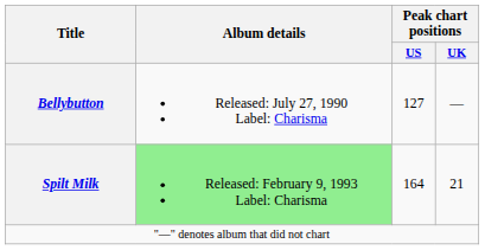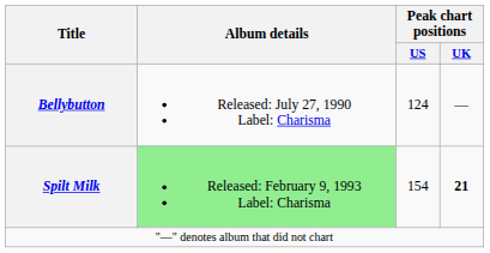 <table class="wikitable plainrowheaders" style="text-align:center;">
 <tr>
 <th scope="col" rowspan="2" style="width:9em;">Title</th>
 <th scope="col" rowspan="2" style="width:18em;">Album details</th>
 <th scope="col" colspan="3">Peak chart positions</th>
 </tr>
 <tr>
 <th scope="col" style="width:3em;font-size:90%;"><a href='#'>US</a></th>
 <th scope="col" style="width:3em;font-size:90%;"><a href='#'>UK</a></th>
 </tr>
 <tr>
 <th scope="row"><em><a href='#'>Bellybutton</a></em></th>
 <td><br><ul><li>Released: July 27, 1990</li><li>Label: <a href='#'>Charisma</a></li></ul></td>
-<td>127</td>
+<td>124</td>
 <td>—</td>
 </tr>
 <tr>
 <th scope="row"><em><a href='#'>Spilt Milk</a></em></th>
 <td style="background: lightgreen;"><br><ul><li>Released: February 9, 1993</li><li>Label: Charisma</li></ul></td>
-<td>164</td>
-<td>21</td>
+<td>154</td>
+<td><strong>21</strong></td>
 </tr>
 <tr>
 <td colspan="5" style="text-align:center; font-size:85%;">"—" denotes album that did not chart</td>
 </tr>
 </table>
